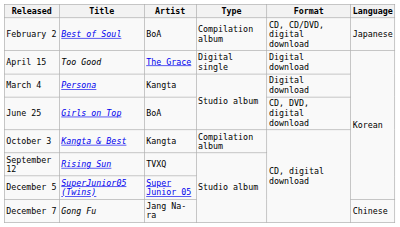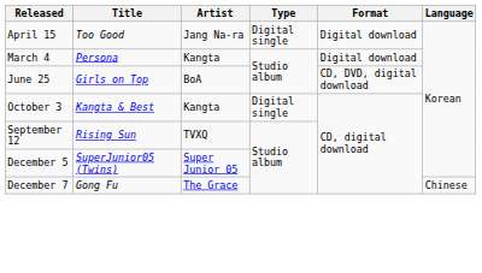 <table class="wikitable sortable">
 <tr>
 <th scope="col">Released</th>
 <th scope="col">Title</th>
 <th scope="col">Artist</th>
 <th scope="col">Type</th>
 <th scope="col">Format</th>
 <th scope="col">Language</th>
 </tr>
 <tr>
-<td>February 2</td>
-<td><em><a href='#'>Best of Soul</a></em></td>
-<td>BoA</td>
-<td>Compilation album</td>
-<td>CD, CD/DVD, digital download</td>
-<td>Japanese</td>
-</tr>
-<tr>
 <td>April 15</td>
 <td><em>Too Good</em></td>
-<td><a href='#'>The Grace</a></td>
+<td>Jang Na-ra</td>
 <td>Digital single</td>
 <td>Digital download</td>
 <td rowspan="6">Korean</td>
 </tr>
 <tr>
 <td>March 4</td>
 <td><em><a href='#'>Persona</a></em></td>
 <td>Kangta</td>
 <td rowspan="2">Studio album</td>
 <td>Digital download</td>
 </tr>
 <tr>
 <td>June 25</td>
 <td><em><a href='#'>Girls on Top</a></em></td>
 <td>BoA</td>
 <td>CD, DVD, digital download</td>
 </tr>
 <tr>
 <td>October 3</td>
 <td><em><a href='#'>Kangta & Best</a></em></td>
 <td>Kangta</td>
-<td>Compilation album</td>
+<td>Digital single</td>
 <td rowspan="4">CD, digital download</td>
 </tr>
 <tr>
 <td>September 12</td>
 <td><em><a href='#'>Rising Sun</a></em></td>
 <td>TVXQ</td>
 <td rowspan="3">Studio album</td>
 </tr>
 <tr>
 <td>December 5</td>
 <td><em><a href='#'>SuperJunior05 (Twins)</a></em></td>
 <td><a href='#'>Super Junior 05</a></td>
 </tr>
 <tr>
 <td>December 7</td>
 <td><em>Gong Fu</em></td>
-<td>Jang Na-ra</td>
+<td><a href='#'>The Grace</a></td>
 <td>Chinese</td>
 </tr>
 </table>
